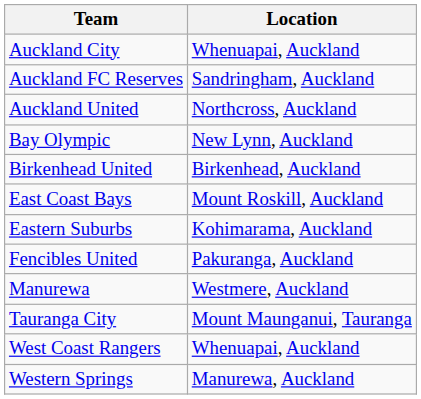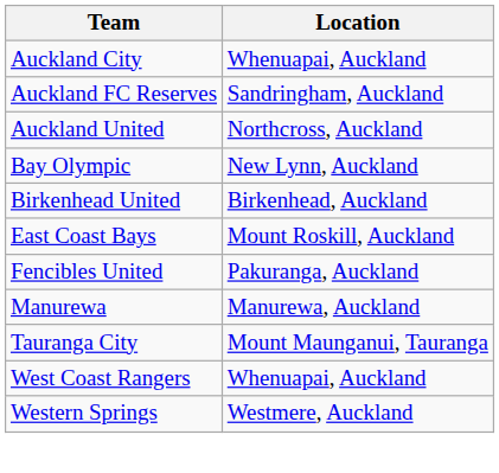 <table class="wikitable sortable">
 <tr>
 <th>Team</th>
 <th>Location</th>
 </tr>
 <tr>
 <td><a href='#'>Auckland City</a></td>
 <td><a href='#'>Whenuapai</a>, <a href='#'>Auckland</a></td>
 </tr>
 <tr>
 <td><a href='#'>Auckland FC Reserves</a></td>
 <td><a href='#'>Sandringham</a>, <a href='#'>Auckland</a></td>
 </tr>
 <tr>
 <td><a href='#'>Auckland United</a></td>
 <td><a href='#'>Northcross</a>, <a href='#'>Auckland</a></td>
 </tr>
 <tr>
 <td><a href='#'>Bay Olympic</a></td>
 <td><a href='#'>New Lynn</a>, <a href='#'>Auckland</a></td>
 </tr>
 <tr>
 <td><a href='#'>Birkenhead United</a></td>
 <td><a href='#'>Birkenhead</a>, <a href='#'>Auckland</a></td>
 </tr>
 <tr>
 <td><a href='#'>East Coast Bays</a></td>
 <td><a href='#'>Mount Roskill</a>, <a href='#'>Auckland</a></td>
 </tr>
 <tr>
-<td><a href='#'>Eastern Suburbs</a></td>
-<td><a href='#'>Kohimarama</a>, <a href='#'>Auckland</a></td>
-</tr>
-<tr>
 <td><a href='#'>Fencibles United</a></td>
 <td><a href='#'>Pakuranga</a>, <a href='#'>Auckland</a></td>
 </tr>
 <tr>
 <td><a href='#'>Manurewa</a></td>
-<td><a href='#'>Westmere</a>, <a href='#'>Auckland</a></td>
+<td><a href='#'>Manurewa</a>, <a href='#'>Auckland</a></td>
 </tr>
 <tr>
 <td><a href='#'>Tauranga City</a></td>
 <td><a href='#'>Mount Maunganui</a>, <a href='#'>Tauranga</a></td>
 </tr>
 <tr>
 <td><a href='#'>West Coast Rangers</a></td>
 <td><a href='#'>Whenuapai</a>, <a href='#'>Auckland</a></td>
 </tr>
 <tr>
 <td><a href='#'>Western Springs</a></td>
-<td><a href='#'>Manurewa</a>, <a href='#'>Auckland</a></td>
+<td><a href='#'>Westmere</a>, <a href='#'>Auckland</a></td>
 </tr>
 </table>
